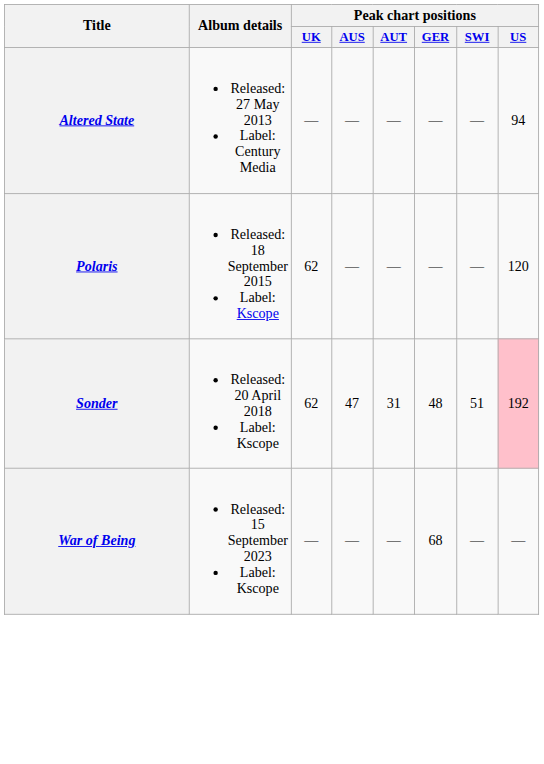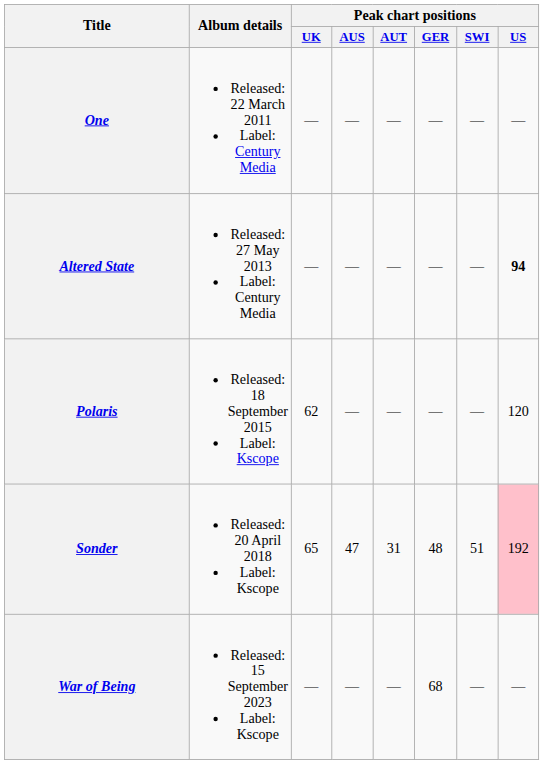 <table class="wikitable plainrowheaders" style="text-align:center;">
 <tr>
 <th scope="col" rowspan="2" style="width:15em;">Title</th>
 <th scope="col" rowspan="2">Album details</th>
 <th scope="col" colspan="6">Peak chart positions</th>
 </tr>
 <tr>
 <th scope="col" style="width:3em;font-size:90%;"><a href='#'>UK</a><br></th>
 <th scope="col" style="width:3em;font-size:90%;"><a href='#'>AUS</a><br></th>
 <th scope="col" style="width:3em;font-size:90%;"><a href='#'>AUT</a><br></th>
 <th scope="col" style="width:3em;font-size:90%;"><a href='#'>GER</a><br></th>
 <th scope="col" style="width:3em;font-size:90%;"><a href='#'>SWI</a><br></th>
 <th scope="col" style="width:3em;font-size:90%;"><a href='#'>US</a><br></th>
 </tr>
 <tr>
+<th scope="row"><em><a href='#'>One</a></em></th>
+<td><br><ul><li>Released: 22 March 2011</li><li>Label: <a href='#'>Century Media</a></li></ul></td>
+<td>—</td>
+<td>—</td>
+<td>—</td>
+<td>—</td>
+<td>—</td>
+<td>—</td>
+</tr>
+<tr>
 <th scope="row"><em><a href='#'>Altered State</a></em></th>
 <td><br><ul><li>Released: 27 May 2013</li><li>Label: Century Media</li></ul></td>
 <td>—</td>
 <td>—</td>
 <td>—</td>
 <td>—</td>
 <td>—</td>
-<td>94</td>
+<td><strong>94</strong></td>
 </tr>
 <tr>
 <th scope="row"><em><a href='#'>Polaris</a></em></th>
 <td><br><ul><li>Released: 18 September 2015</li><li>Label: <a href='#'>Kscope</a></li></ul></td>
 <td>62</td>
 <td>—</td>
 <td>—</td>
 <td>—</td>
 <td>—</td>
 <td>120</td>
 </tr>
 <tr>
 <th scope="row"><em><a href='#'>Sonder</a></em></th>
 <td><br><ul><li>Released: 20 April 2018</li><li>Label: Kscope</li></ul></td>
-<td>62</td>
+<td>65</td>
 <td>47</td>
 <td>31</td>
 <td>48</td>
 <td>51</td>
 <td style="background: pink;">192</td>
 </tr>
 <tr>
 <th scope="row"><em><a href='#'>War of Being</a></em></th>
 <td><br><ul><li>Released: 15 September 2023</li><li>Label: Kscope</li></ul></td>
 <td>—</td>
 <td>—</td>
 <td>—</td>
 <td>68</td>
 <td>—</td>
 <td>—</td>
 </tr>
 </table>
